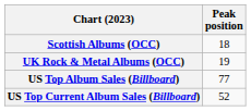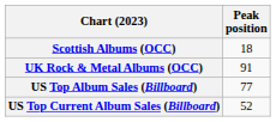 <table class="wikitable sortable plainrowheaders" style="text-align:center">
 <tr>
 <th scope="col">Chart (2023)</th>
 <th scope="col">Peak<br>position</th>
 </tr>
 <tr>
 <th scope="row"><a href='#'>Scottish Albums</a> (<a href='#'>OCC</a>)</th>
 <td>18</td>
 </tr>
 <tr>
 <th scope="row"><a href='#'>UK Rock & Metal Albums</a> (<a href='#'>OCC</a>)</th>
-<td>19</td>
+<td>91</td>
 </tr>
 <tr>
 <th scope="row">US <a href='#'>Top Album Sales</a> (<em><a href='#'>Billboard</a></em>)</th>
 <td>77</td>
 </tr>
 <tr>
 <th scope="row">US <a href='#'>Top Current Album Sales</a> (<em><a href='#'>Billboard</a></em>)</th>
 <td>52</td>
 </tr>
 </table>
